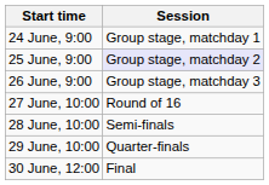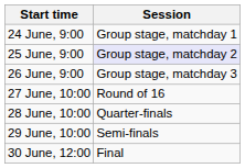 <table class="wikitable">
 <tr>
 <th>Start time</th>
 <th>Session</th>
 </tr>
 <tr>
 <td>24 June, 9:00</td>
 <td>Group stage, matchday 1</td>
 </tr>
 <tr>
 <td>25 June, 9:00</td>
 <td style="background: lavender;">Group stage, matchday 2</td>
 </tr>
 <tr>
 <td>26 June, 9:00</td>
 <td>Group stage, matchday 3</td>
 </tr>
 <tr>
 <td>27 June, 10:00</td>
 <td>Round of 16</td>
 </tr>
 <tr>
 <td>28 June, 10:00</td>
-<td>Semi-finals</td>
+<td>Quarter-finals</td>
 </tr>
 <tr>
 <td>29 June, 10:00</td>
-<td>Quarter-finals</td>
+<td>Semi-finals</td>
 </tr>
 <tr>
 <td>30 June, 12:00</td>
 <td>Final</td>
 </tr>
 </table>
